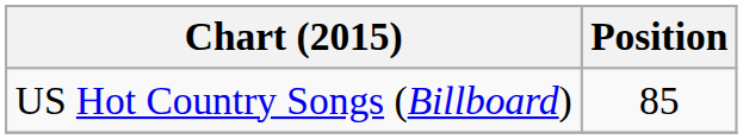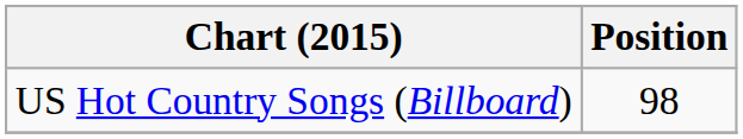 <table class="wikitable sortable">
 <tr>
 <th scope="col">Chart (2015)</th>
 <th scope="col">Position</th>
 </tr>
 <tr>
 <td>US <a href='#'>Hot Country Songs</a> (<em><a href='#'>Billboard</a></em>)</td>
-<td align="center">85</td>
+<td align="center">98</td>
 </tr>
 <tr>
 </tr>
 </table>
